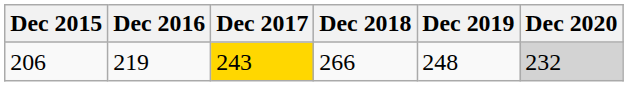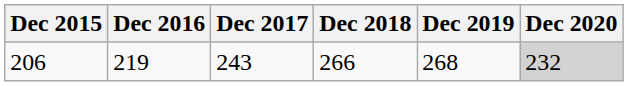 <table class="wikitable">
 <tr>
 <th>Dec 2015</th>
 <th>Dec 2016</th>
 <th>Dec 2017</th>
 <th>Dec 2018</th>
 <th>Dec 2019</th>
 <th>Dec 2020</th>
 </tr>
 <tr>
 <td>206</td>
 <td>219</td>
-<td style="background: gold;">243</td>
+<td>243</td>
 <td>266</td>
-<td>248</td>
+<td>268</td>
 <td style="background: lightgrey;">232</td>
 </tr>
 </table>
